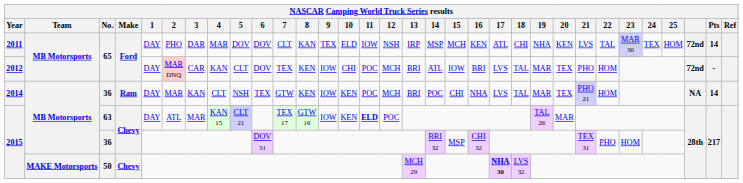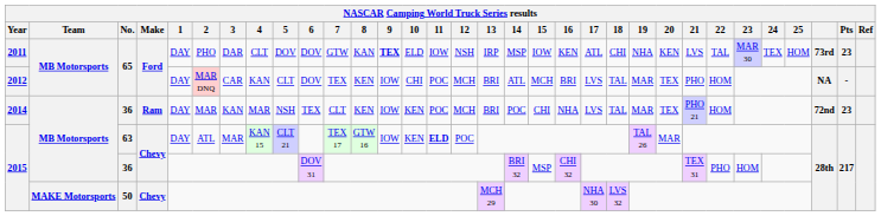 <table class="wikitable" style="text-align:center; font-size:75%">
 <tr>
 <th colspan=45><a href='#'>NASCAR</a> <a href='#'>Camping World Truck Series</a> results</th>
 </tr>
 <tr>
 <th>Year</th>
 <th>Team</th>
 <th>No.</th>
 <th>Make</th>
 <th>1</th>
 <th>2</th>
 <th>3</th>
 <th>4</th>
 <th>5</th>
 <th>6</th>
 <th>7</th>
 <th>8</th>
 <th>9</th>
 <th>10</th>
 <th>11</th>
 <th>12</th>
 <th>13</th>
 <th>14</th>
 <th>15</th>
 <th>16</th>
 <th>17</th>
 <th>18</th>
 <th>19</th>
 <th>20</th>
 <th>21</th>
 <th>22</th>
 <th>23</th>
 <th>24</th>
 <th>25</th>
 <th></th>
 <th>Pts</th>
 <th>Ref</th>
 </tr>
 <tr>
 <th><a href='#'>2011</a></th>
 <th rowspan=2><a href='#'>MB Motorsports</a></th>
 <th rowspan=2>65</th>
 <th rowspan=2><a href='#'>Ford</a></th>
 <td><a href='#'>DAY</a></td>
 <td><a href='#'>PHO</a></td>
 <td><a href='#'>DAR</a></td>
-<td><a href='#'>MAR</a></td>
+<td><a href='#'>CLT</a></td>
 <td><a href='#'>DOV</a></td>
 <td><a href='#'>DOV</a></td>
-<td><a href='#'>CLT</a></td>
+<td><a href='#'>GTW</a></td>
 <td><a href='#'>KAN</a></td>
-<td><a href='#'>TEX</a></td>
+<td><strong><a href='#'>TEX</a></strong></td>
 <td><a href='#'>ELD</a></td>
 <td><a href='#'>IOW</a></td>
 <td><a href='#'>NSH</a></td>
 <td><a href='#'>IRP</a></td>
 <td><a href='#'>MSP</a></td>
-<td><a href='#'>MCH</a></td>
+<td><a href='#'>IOW</a></td>
 <td><a href='#'>KEN</a></td>
 <td><a href='#'>ATL</a></td>
 <td><a href='#'>CHI</a></td>
 <td><a href='#'>NHA</a></td>
 <td><a href='#'>KEN</a></td>
 <td><a href='#'>LVS</a></td>
 <td><a href='#'>TAL</a></td>
 <td style="background:#CFCFFF;"><a href='#'>MAR</a><br><small>30</small></td>
 <td><a href='#'>TEX</a></td>
 <td><a href='#'>HOM</a></td>
-<th>72nd</th>
-<th>14</th>
+<th>73rd</th>
+<th>23</th>
 <th></th>
 </tr>
 <tr>
 <th><a href='#'>2012</a></th>
 <td><a href='#'>DAY</a></td>
 <td style="background:#FFCFCF"><a href='#'>MAR</a><br><small>DNQ</small></td>
 <td><a href='#'>CAR</a></td>
 <td><a href='#'>KAN</a></td>
 <td><a href='#'>CLT</a></td>
 <td><a href='#'>DOV</a></td>
 <td><a href='#'>TEX</a></td>
 <td><a href='#'>KEN</a></td>
 <td><a href='#'>IOW</a></td>
 <td><a href='#'>CHI</a></td>
 <td><a href='#'>POC</a></td>
 <td><a href='#'>MCH</a></td>
 <td><a href='#'>BRI</a></td>
 <td><a href='#'>ATL</a></td>
-<td><a href='#'>IOW</a></td>
+<td><a href='#'>MCH</a></td>
 <td><a href='#'>BRI</a></td>
 <td><a href='#'>LVS</a></td>
 <td><a href='#'>TAL</a></td>
 <td><a href='#'>MAR</a></td>
 <td><a href='#'>TEX</a></td>
 <td><a href='#'>PHO</a></td>
 <td><a href='#'>HOM</a></td>
 <td colspan=3></td>
-<th>72nd</th>
+<th>NA</th>
 <th>-</th>
 <th></th>
 </tr>
 <tr>
 <th><a href='#'>2014</a></th>
 <th rowspan=3><a href='#'>MB Motorsports</a></th>
 <th>36</th>
 <th><a href='#'>Ram</a></th>
 <td><a href='#'>DAY</a></td>
 <td><a href='#'>MAR</a></td>
 <td><a href='#'>KAN</a></td>
-<td><a href='#'>CLT</a></td>
+<td><a href='#'>MAR</a></td>
 <td><a href='#'>NSH</a></td>
 <td><a href='#'>TEX</a></td>
-<td><a href='#'>GTW</a></td>
+<td><a href='#'>CLT</a></td>
 <td><a href='#'>KEN</a></td>
 <td><a href='#'>IOW</a></td>
 <td><a href='#'>KEN</a></td>
 <td><a href='#'>POC</a></td>
 <td><a href='#'>MCH</a></td>
 <td><a href='#'>BRI</a></td>
 <td><a href='#'>POC</a></td>
 <td><a href='#'>CHI</a></td>
 <td><a href='#'>NHA</a></td>
 <td><a href='#'>LVS</a></td>
 <td><a href='#'>TAL</a></td>
 <td><a href='#'>MAR</a></td>
 <td><a href='#'>TEX</a></td>
 <td style="background:#CFCFFF;"><a href='#'>PHO</a><br><small>21</small></td>
 <td><a href='#'>HOM</a></td>
 <td colspan=3></td>
-<th>NA</th>
-<th>14</th>
+<th>72nd</th>
+<th>23</th>
 <th></th>
 </tr>
 <tr>
 <th rowspan=3><a href='#'>2015</a></th>
 <th>63</th>
 <th rowspan=2><a href='#'>Chevy</a></th>
 <td><a href='#'>DAY</a></td>
 <td><a href='#'>ATL</a></td>
 <td><a href='#'>MAR</a></td>
 <td style="background:#DFFFDF;"><a href='#'>KAN</a><br><small>15</small></td>
 <td style="background:#CFCFFF;"><a href='#'>CLT</a><br><small>21</small></td>
 <td colspan=1></td>
 <td style="background:#DFFFDF;"><a href='#'>TEX</a><br><small>17</small></td>
 <td style="background:#DFFFDF;"><a href='#'>GTW</a><br><small>16</small></td>
 <td><a href='#'>IOW</a></td>
 <td><a href='#'>KEN</a></td>
 <td><strong><a href='#'>ELD</a></strong></td>
 <td><a href='#'>POC</a></td>
 <td colspan=6></td>
 <td style="background:#EFCFFF"><a href='#'>TAL</a><br><small>26</small></td>
 <td><a href='#'>MAR</a></td>
 <td colspan=5></td>
 <th rowspan=3>28th</th>
 <th rowspan=3>217</th>
 <th rowspan=3></th>
 </tr>
 <tr>
 <th>36</th>
 <td colspan=5></td>
 <td style="background:#EFCFFF"><a href='#'>DOV</a><br><small>31</small></td>
 <td colspan=7></td>
 <td style="background:#EFCFFF;"><a href='#'>BRI</a><br><small>32</small></td>
 <td><a href='#'>MSP</a></td>
 <td style="background:#EFCFFF"><a href='#'>CHI</a><br><small>32</small></td>
 <td colspan=4></td>
 <td style="background:#EFCFFF"><a href='#'>TEX</a><br><small>31</small></td>
 <td><a href='#'>PHO</a></td>
 <td><a href='#'>HOM</a></td>
 <td colspan=2></td>
 </tr>
 <tr>
 <th><a href='#'>MAKE Motorsports</a></th>
 <th>50</th>
 <th><a href='#'>Chevy</a></th>
 <td colspan=12></td>
 <td style="background:#EFCFFF"><a href='#'>MCH</a><br><small>29</small></td>
 <td colspan=3></td>
-<td style="background:#EFCFFF"><strong><a href='#'>NHA</a><br><small>30</small></strong></td>
+<td style="background:#EFCFFF"><a href='#'>NHA</a><br><small>30</small></td>
 <td style="background:#EFCFFF"><a href='#'>LVS</a><br><small>32</small></td>
 <td colspan=7></td>
 </tr>
 </table>
